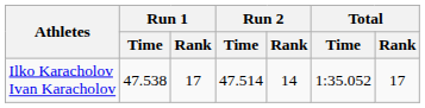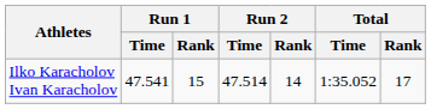 <table class="wikitable" border="1" style="font-size:90%">
 <tr>
 <th rowspan="2">Athletes</th>
 <th colspan="2">Run 1</th>
 <th colspan="2">Run 2</th>
 <th colspan="2">Total</th>
 </tr>
 <tr>
 <th>Time</th>
 <th>Rank</th>
 <th>Time</th>
 <th>Rank</th>
 <th>Time</th>
 <th>Rank</th>
 </tr>
 <tr>
 <td><a href='#'>Ilko Karacholov</a><br><a href='#'>Ivan Karacholov</a></td>
-<td align="center">47.538</td>
-<td align="center">17</td>
+<td align="center">47.541</td>
+<td align="center">15</td>
 <td align="center">47.514</td>
 <td align="center">14</td>
 <td align="center">1:35.052</td>
 <td align="center">17</td>
 </tr>
 </table>
